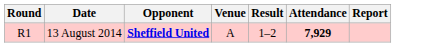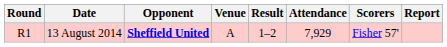 <table class="wikitable" style="font-size:100%; text-align:center">
 <tr>
 <th>Round</th>
 <th>Date</th>
 <th>Opponent</th>
 <th>Venue</th>
 <th>Result</th>
 <th>Attendance</th>
+<th>Scorers</th>
 <th>Report</th>
 </tr>
 <tr style="background: #FFCCCC;">
 <td>R1</td>
 <td>13 August 2014</td>
 <td><strong><a href='#'>Sheffield United</a></strong></td>
 <td>A</td>
 <td>1–2</td>
-<td><strong>7,929</strong></td>
+<td>7,929</td>
+<td><a href='#'>Fisher</a> 57'</td>
 <td></td>
 </tr>
 </table>
